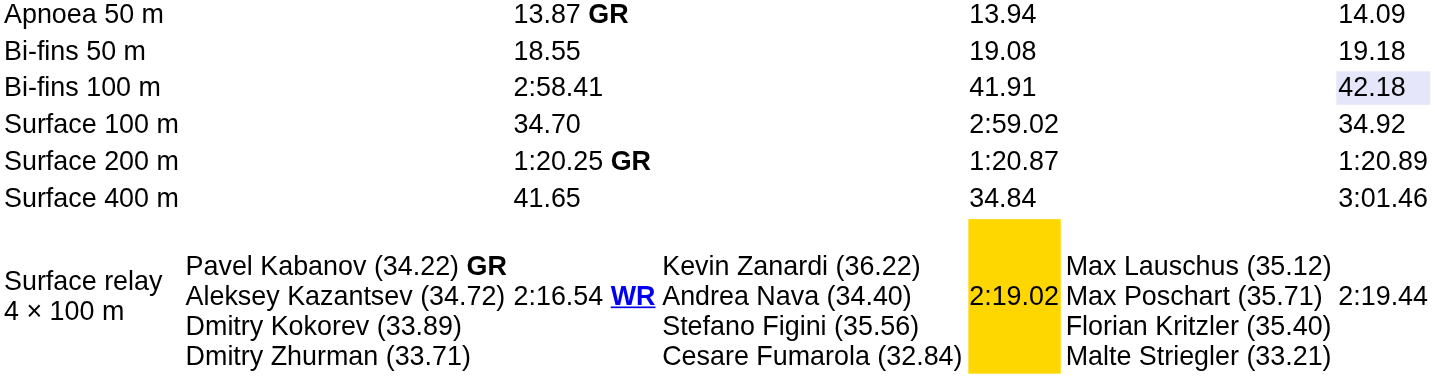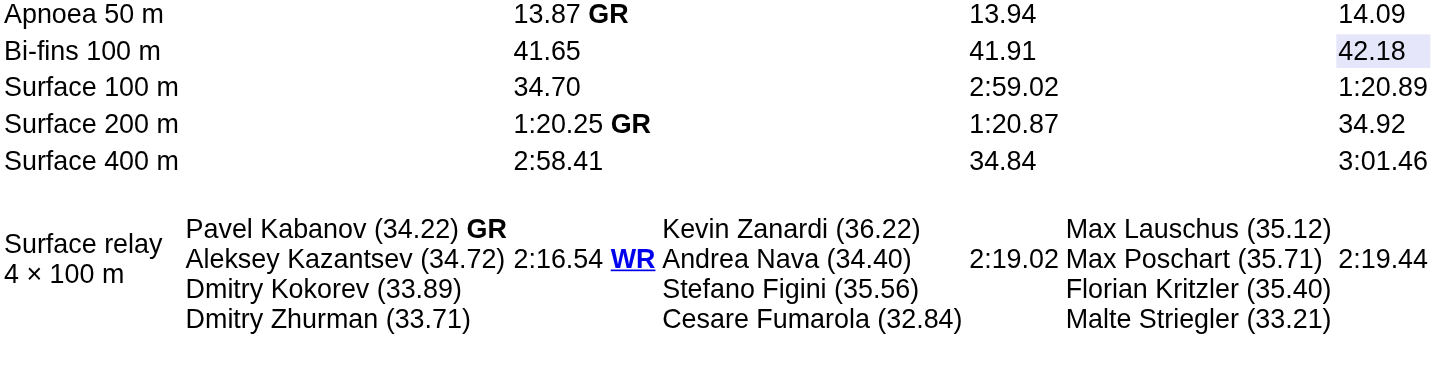 <table>
 <tr>
 <td>Apnoea 50 m<br></td>
 <td></td>
 <td>13.87 <strong>GR</strong></td>
 <td></td>
 <td>13.94</td>
 <td></td>
 <td>14.09</td>
 </tr>
 <tr>
-<td>Bi-fins 50 m<br></td>
-<td></td>
-<td>18.55</td>
-<td></td>
-<td>19.08</td>
-<td></td>
-<td>19.18</td>
-</tr>
-<tr>
 <td>Bi-fins 100 m<br></td>
 <td></td>
-<td>2:58.41</td>
+<td>41.65</td>
 <td></td>
 <td>41.91</td>
 <td></td>
 <td style="background: lavender;">42.18</td>
 </tr>
 <tr>
 <td>Surface 100 m<br></td>
 <td></td>
 <td>34.70</td>
 <td></td>
 <td>2:59.02</td>
 <td></td>
-<td>34.92</td>
+<td>1:20.89</td>
 </tr>
 <tr>
 <td>Surface 200 m<br></td>
 <td></td>
 <td>1:20.25 <strong>GR</strong></td>
 <td></td>
 <td>1:20.87</td>
 <td></td>
-<td>1:20.89</td>
+<td>34.92</td>
 </tr>
 <tr>
 <td>Surface 400 m<br></td>
 <td></td>
-<td>41.65</td>
+<td>2:58.41</td>
 <td></td>
 <td>34.84</td>
 <td></td>
 <td>3:01.46</td>
 </tr>
 <tr>
 <td>Surface relay<br>4 × 100 m<br></td>
 <td><br>Pavel Kabanov (34.22) <strong>GR</strong><br>Aleksey Kazantsev (34.72)<br>Dmitry Kokorev (33.89)<br>Dmitry Zhurman (33.71)</td>
 <td>2:16.54 <strong><a href='#'>WR</a></strong></td>
 <td><br>Kevin Zanardi (36.22)<br>Andrea Nava (34.40)<br>Stefano Figini (35.56)<br>Cesare Fumarola (32.84)</td>
-<td style="background: gold;">2:19.02</td>
+<td>2:19.02</td>
 <td><br>Max Lauschus (35.12)<br>Max Poschart (35.71)<br>Florian Kritzler (35.40)<br>Malte Striegler (33.21)</td>
 <td>2:19.44</td>
 </tr>
 </table>
